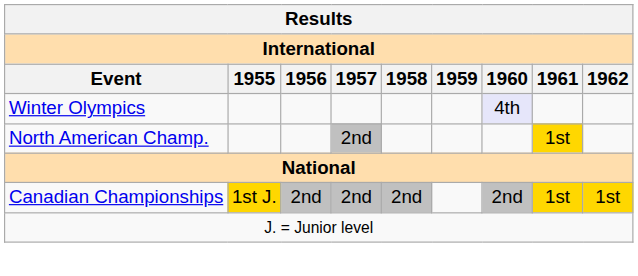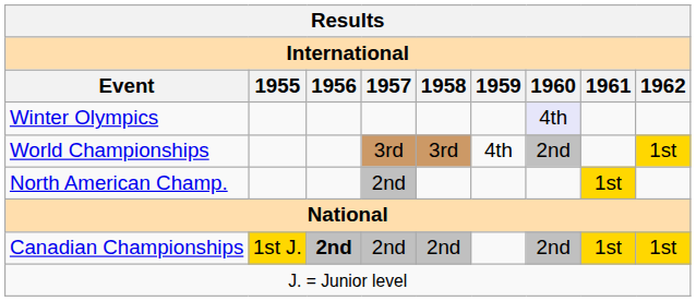 <table class="wikitable" style="text-align:center">
 <tr>
 <th colspan=9 align=center><strong>Results</strong></th>
 </tr>
 <tr>
 <th style="background-color: #ffdead; " colspan=9 align=center><strong>International</strong></th>
 </tr>
 <tr>
 <th>Event</th>
 <th>1955</th>
 <th>1956</th>
 <th>1957</th>
 <th>1958</th>
 <th>1959</th>
 <th>1960</th>
 <th>1961</th>
 <th>1962</th>
 </tr>
 <tr>
 <td align=left><a href='#'>Winter Olympics</a></td>
 <td></td>
 <td></td>
 <td></td>
 <td></td>
 <td></td>
 <td style="background: lavender;">4th</td>
 <td></td>
 <td></td>
 </tr>
 <tr>
+<td align=left><a href='#'>World Championships</a></td>
+<td></td>
+<td></td>
+<td bgcolor=cc9966>3rd</td>
+<td bgcolor=cc9966>3rd</td>
+<td>4th</td>
+<td bgcolor=silver>2nd</td>
+<td></td>
+<td bgcolor=gold>1st</td>
+</tr>
+<tr>
 <td align=left><a href='#'>North American Champ.</a></td>
 <td></td>
 <td></td>
 <td bgcolor=silver>2nd</td>
 <td></td>
 <td></td>
 <td></td>
 <td bgcolor=gold>1st</td>
 <td></td>
 </tr>
 <tr>
 <th style="background-color: #ffdead; " colspan=9 align=center><strong>National</strong></th>
 </tr>
 <tr>
 <td align=left><a href='#'>Canadian Championships</a></td>
 <td bgcolor=gold>1st J.</td>
-<td bgcolor=silver>2nd</td>
+<td bgcolor=silver><strong>2nd</strong></td>
 <td bgcolor=silver>2nd</td>
 <td bgcolor=silver>2nd</td>
 <td></td>
 <td bgcolor=silver>2nd</td>
 <td bgcolor=gold>1st</td>
 <td bgcolor=gold>1st</td>
 </tr>
 <tr>
 <td colspan=9 align=center><small> J. = Junior level </small></td>
 </tr>
 </table>
